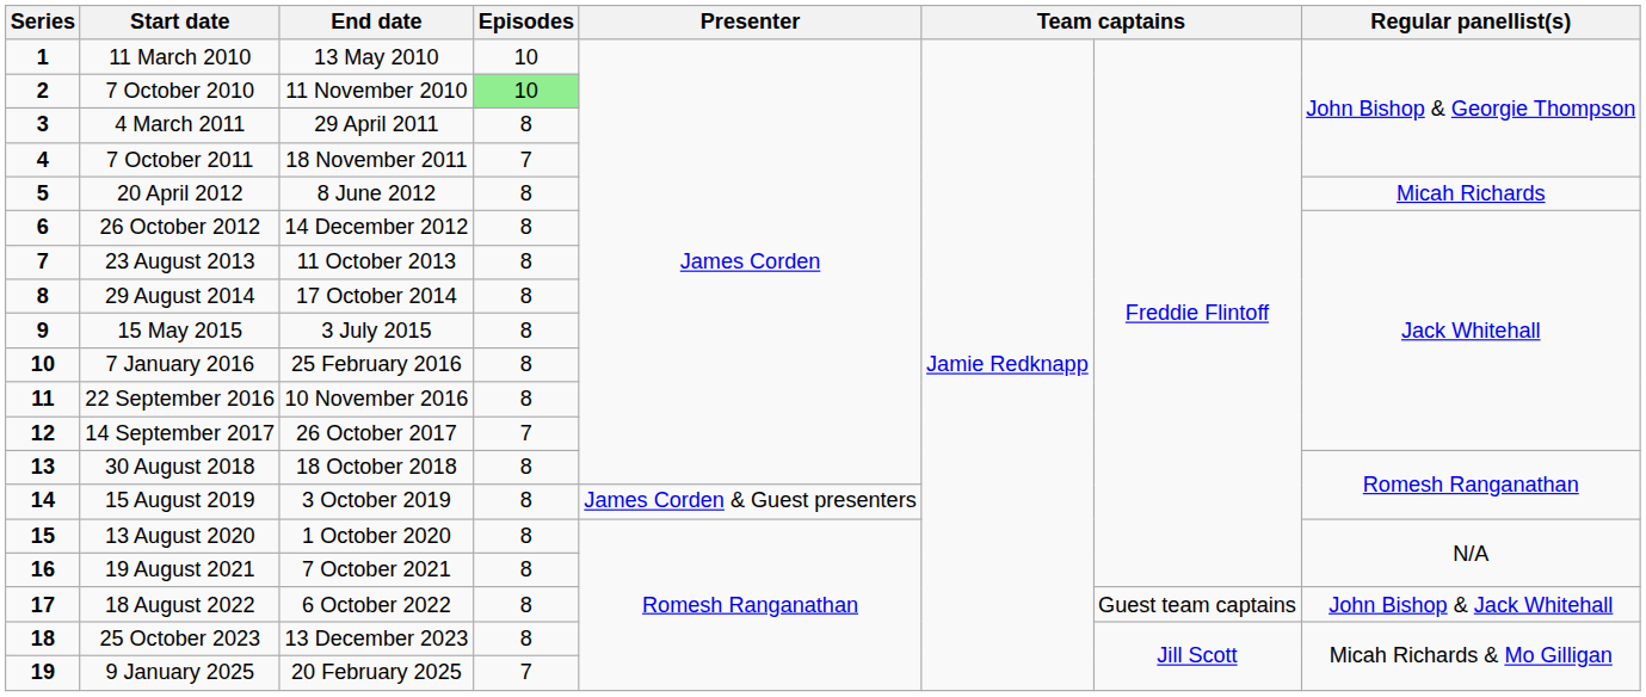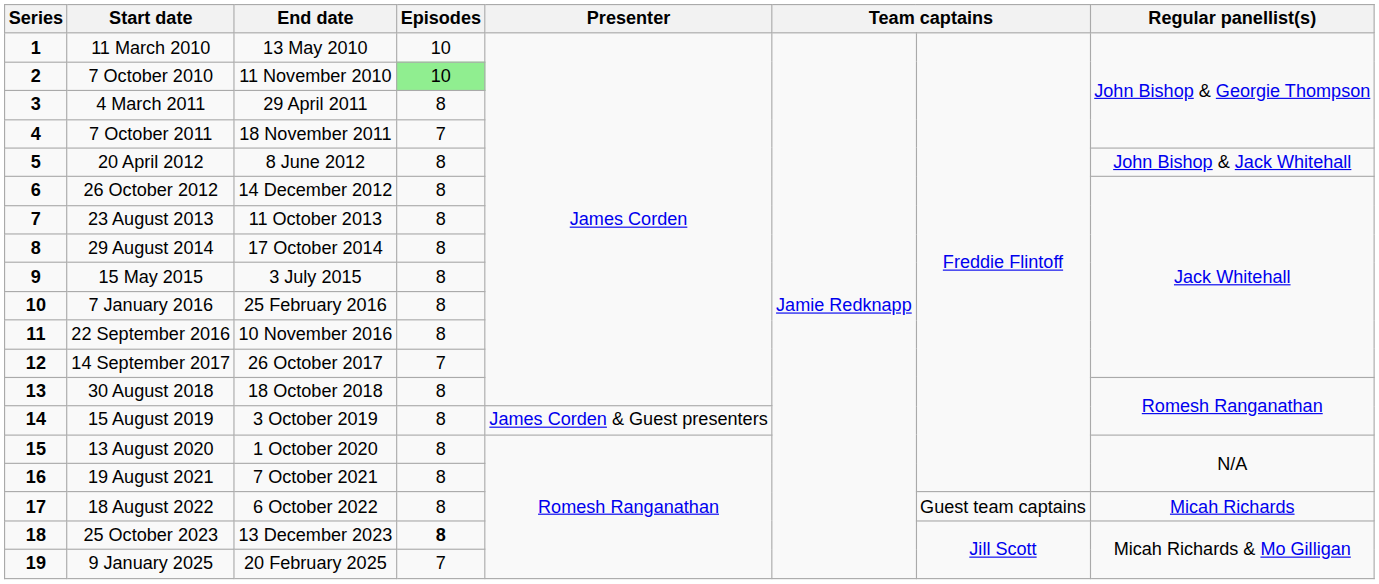 <table class="wikitable" style="text-align:center;">
 <tr>
 <th>Series</th>
 <th>Start date</th>
 <th>End date</th>
 <th>Episodes</th>
 <th>Presenter</th>
 <th colspan="2">Team captains</th>
 <th>Regular panellist(s)</th>
 </tr>
 <tr>
 <td><strong>1</strong></td>
 <td>11 March 2010</td>
 <td>13 May 2010</td>
 <td>10</td>
 <td rowspan="13"><a href='#'>James Corden</a></td>
 <td rowspan="19"><a href='#'>Jamie Redknapp</a></td>
 <td rowspan="16"><a href='#'>Freddie Flintoff</a></td>
 <td rowspan="4"><a href='#'>John Bishop</a> & <a href='#'>Georgie Thompson</a></td>
 </tr>
 <tr>
 <td><strong>2</strong></td>
 <td>7 October 2010</td>
 <td>11 November 2010</td>
 <td style="background: lightgreen;">10</td>
 </tr>
 <tr>
 <td><strong>3</strong></td>
 <td>4 March 2011</td>
 <td>29 April 2011</td>
 <td>8</td>
 </tr>
 <tr>
 <td><strong>4</strong></td>
 <td>7 October 2011</td>
 <td>18 November 2011</td>
 <td>7</td>
 </tr>
 <tr>
 <td><strong>5</strong></td>
 <td>20 April 2012</td>
 <td>8 June 2012</td>
 <td>8</td>
-<td><a href='#'>Micah Richards</a></td>
+<td><a href='#'>John Bishop</a> & <a href='#'>Jack Whitehall</a></td>
 </tr>
 <tr>
 <td><strong>6</strong></td>
 <td>26 October 2012</td>
 <td>14 December 2012</td>
 <td>8</td>
 <td rowspan="7"><a href='#'>Jack Whitehall</a></td>
 </tr>
 <tr>
 <td><strong>7</strong></td>
 <td>23 August 2013</td>
 <td>11 October 2013</td>
 <td>8</td>
 </tr>
 <tr>
 <td><strong>8</strong></td>
 <td>29 August 2014</td>
 <td>17 October 2014</td>
 <td>8</td>
 </tr>
 <tr>
 <td><strong>9</strong></td>
 <td>15 May 2015</td>
 <td>3 July 2015</td>
 <td>8</td>
 </tr>
 <tr>
 <td><strong>10</strong></td>
 <td>7 January 2016</td>
 <td>25 February 2016</td>
 <td>8</td>
 </tr>
 <tr>
 <td><strong>11</strong></td>
 <td>22 September 2016</td>
 <td>10 November 2016</td>
 <td>8</td>
 </tr>
 <tr>
 <td><strong>12</strong></td>
 <td>14 September 2017</td>
 <td>26 October 2017</td>
 <td>7</td>
 </tr>
 <tr>
 <td><strong>13</strong></td>
 <td>30 August 2018</td>
 <td>18 October 2018</td>
 <td>8</td>
 <td rowspan="2"><a href='#'>Romesh Ranganathan</a></td>
 </tr>
 <tr>
 <td><strong>14</strong></td>
 <td>15 August 2019</td>
 <td>3 October 2019</td>
 <td>8</td>
 <td><a href='#'>James Corden</a> & Guest presenters</td>
 </tr>
 <tr>
 <td><strong>15</strong></td>
 <td>13 August 2020</td>
 <td>1 October 2020</td>
 <td>8</td>
 <td rowspan="5"><a href='#'>Romesh Ranganathan</a></td>
 <td rowspan="2">N/A</td>
 </tr>
 <tr>
 <td><strong>16</strong></td>
 <td>19 August 2021</td>
 <td>7 October 2021</td>
 <td>8</td>
 </tr>
 <tr>
 <td><strong>17</strong></td>
 <td>18 August 2022</td>
 <td>6 October 2022</td>
 <td>8</td>
 <td>Guest team captains</td>
-<td><a href='#'>John Bishop</a> & <a href='#'>Jack Whitehall</a></td>
+<td><a href='#'>Micah Richards</a></td>
 </tr>
 <tr>
 <td><strong>18</strong></td>
 <td>25 October 2023</td>
 <td>13 December 2023</td>
-<td>8</td>
+<td><strong>8</strong></td>
 <td rowspan="2"><a href='#'>Jill Scott</a></td>
 <td rowspan="2">Micah Richards & <a href='#'>Mo Gilligan</a></td>
 </tr>
 <tr>
 <td><strong>19</strong></td>
 <td>9 January 2025</td>
 <td>20 February 2025</td>
 <td>7</td>
 </tr>
 </table>
